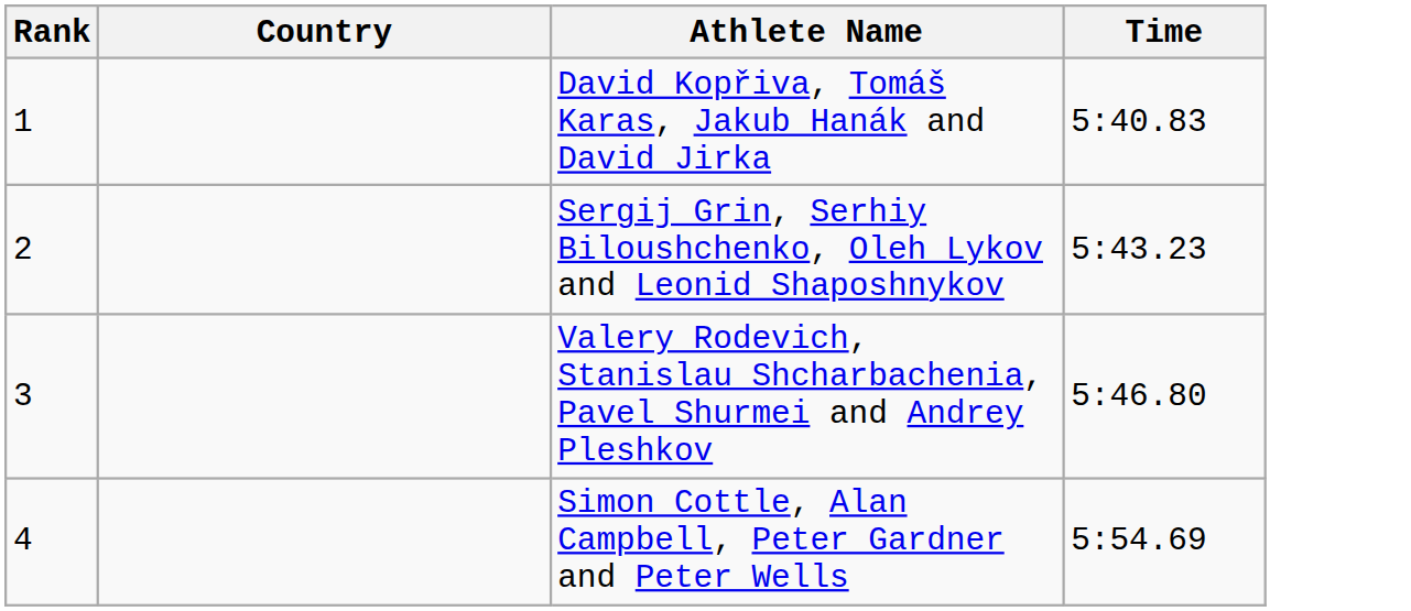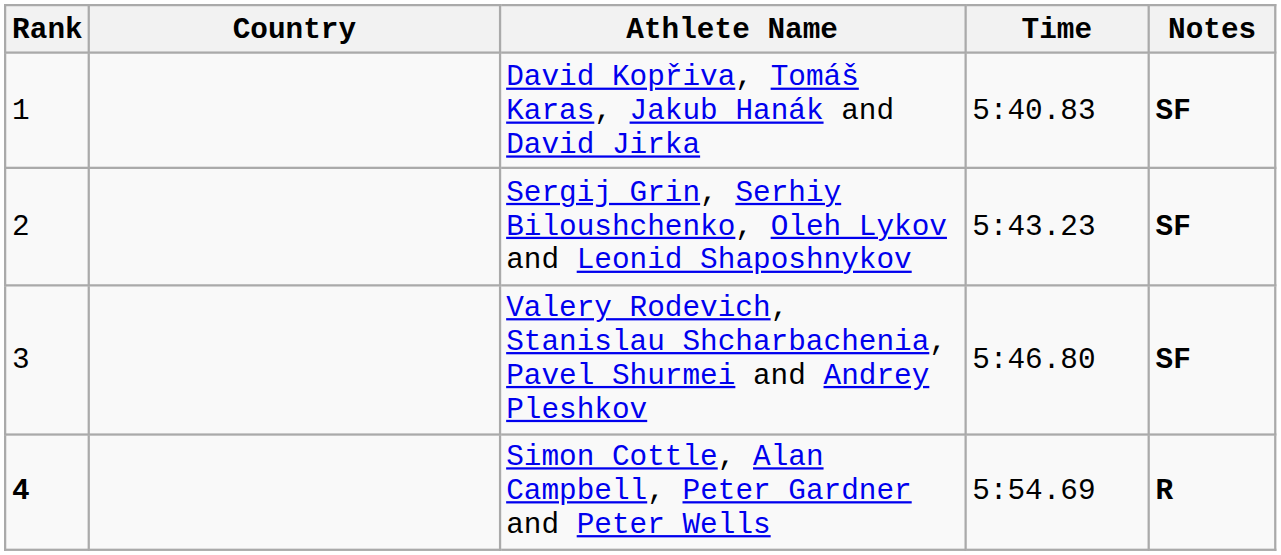 <table class="wikitable sortable">
 <tr>
 <th width=25>Rank</th>
 <th width=175>Country</th>
 <th width=200>Athlete Name</th>
 <th width=75>Time</th>
+<th width=50>Notes</th>
 </tr>
 <tr>
 <td>1</td>
 <td></td>
 <td><a href='#'>David Kopřiva</a>, <a href='#'>Tomáš Karas</a>, <a href='#'>Jakub Hanák</a> and <a href='#'>David Jirka</a></td>
 <td>5:40.83</td>
+<td><strong>SF</strong></td>
 </tr>
 <tr>
 <td>2</td>
 <td></td>
 <td><a href='#'>Sergij Grin</a>, <a href='#'>Serhiy Biloushchenko</a>, <a href='#'>Oleh Lykov</a> and <a href='#'>Leonid Shaposhnykov</a></td>
 <td>5:43.23</td>
+<td><strong>SF</strong></td>
 </tr>
 <tr>
 <td>3</td>
 <td></td>
 <td><a href='#'>Valery Rodevich</a>, <a href='#'>Stanislau Shcharbachenia</a>, <a href='#'>Pavel Shurmei</a> and <a href='#'>Andrey Pleshkov</a></td>
 <td>5:46.80</td>
+<td><strong>SF</strong></td>
 </tr>
 <tr>
-<td>4</td>
+<td><strong>4</strong></td>
 <td></td>
 <td><a href='#'>Simon Cottle</a>, <a href='#'>Alan Campbell</a>, <a href='#'>Peter Gardner</a> and <a href='#'>Peter Wells</a></td>
 <td>5:54.69</td>
+<td><strong>R</strong></td>
 </tr>
 </table>
